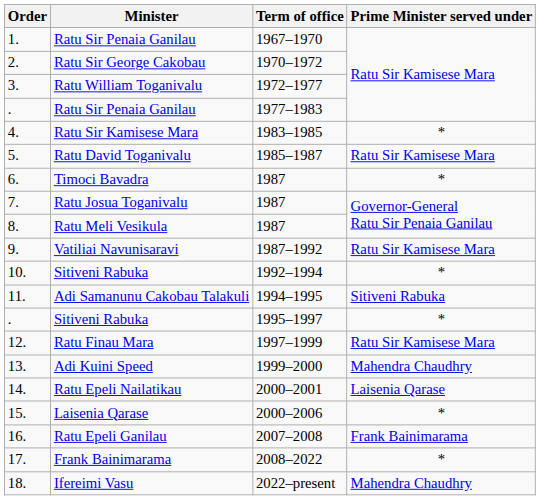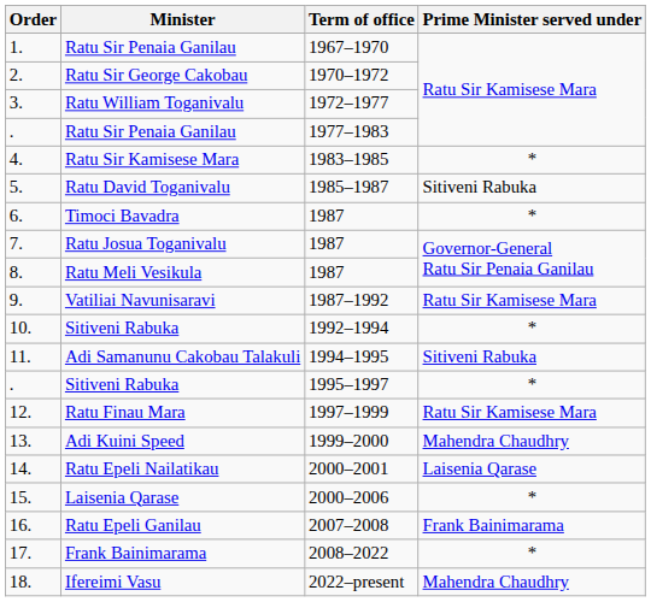 <table class="wikitable">
 <tr>
 <th>Order</th>
 <th>Minister</th>
 <th>Term of office</th>
 <th>Prime Minister served under</th>
 </tr>
 <tr>
 <td>1.</td>
 <td><a href='#'>Ratu Sir Penaia Ganilau</a></td>
 <td>1967–1970</td>
 <td rowspan=4><a href='#'>Ratu Sir Kamisese Mara</a></td>
 </tr>
 <tr>
 <td>2.</td>
 <td><a href='#'>Ratu Sir George Cakobau</a></td>
 <td>1970–1972</td>
 </tr>
 <tr>
 <td>3.</td>
 <td><a href='#'>Ratu William Toganivalu</a></td>
 <td>1972–1977</td>
 </tr>
 <tr>
 <td>.</td>
 <td><a href='#'>Ratu Sir Penaia Ganilau</a></td>
 <td>1977–1983</td>
 </tr>
 <tr>
 <td>4.</td>
 <td><a href='#'>Ratu Sir Kamisese Mara</a></td>
 <td>1983–1985</td>
 <td align=center>*</td>
 </tr>
 <tr>
 <td>5.</td>
 <td><a href='#'>Ratu David Toganivalu</a></td>
 <td>1985–1987</td>
-<td><a href='#'>Ratu Sir Kamisese Mara</a></td>
+<td>Sitiveni Rabuka</td>
 </tr>
 <tr>
 <td>6.</td>
 <td><a href='#'>Timoci Bavadra</a></td>
 <td>1987</td>
 <td align=center>*</td>
 </tr>
 <tr>
 <td>7.</td>
 <td><a href='#'>Ratu Josua Toganivalu</a></td>
 <td>1987</td>
 <td rowspan=2><a href='#'>Governor-General</a><br><a href='#'>Ratu Sir Penaia Ganilau</a></td>
 </tr>
 <tr>
 <td>8.</td>
 <td><a href='#'>Ratu Meli Vesikula</a></td>
 <td>1987</td>
 </tr>
 <tr>
 <td>9.</td>
 <td><a href='#'>Vatiliai Navunisaravi</a></td>
 <td>1987–1992</td>
 <td><a href='#'>Ratu Sir Kamisese Mara</a></td>
 </tr>
 <tr>
 <td>10.</td>
 <td><a href='#'>Sitiveni Rabuka</a></td>
 <td>1992–1994</td>
 <td align=center>*</td>
 </tr>
 <tr>
 <td>11.</td>
 <td><a href='#'>Adi Samanunu Cakobau Talakuli</a></td>
 <td>1994–1995</td>
 <td><a href='#'>Sitiveni Rabuka</a></td>
 </tr>
 <tr>
 <td>.</td>
 <td><a href='#'>Sitiveni Rabuka</a></td>
 <td>1995–1997</td>
 <td align=center>*</td>
 </tr>
 <tr>
 <td>12.</td>
 <td><a href='#'>Ratu Finau Mara</a></td>
 <td>1997–1999</td>
 <td><a href='#'>Ratu Sir Kamisese Mara</a></td>
 </tr>
 <tr>
 <td>13.</td>
 <td><a href='#'>Adi Kuini Speed</a></td>
 <td>1999–2000</td>
 <td><a href='#'>Mahendra Chaudhry</a></td>
 </tr>
 <tr>
 <td>14.</td>
 <td><a href='#'>Ratu Epeli Nailatikau</a></td>
 <td>2000–2001</td>
 <td><a href='#'>Laisenia Qarase</a></td>
 </tr>
 <tr>
 <td>15.</td>
 <td><a href='#'>Laisenia Qarase</a></td>
 <td>2000–2006</td>
 <td align=center>*</td>
 </tr>
 <tr>
 <td>16.</td>
 <td><a href='#'>Ratu Epeli Ganilau</a></td>
 <td>2007–2008</td>
 <td><a href='#'>Frank Bainimarama</a></td>
 </tr>
 <tr>
 <td>17.</td>
 <td><a href='#'>Frank Bainimarama</a></td>
 <td>2008–2022</td>
 <td align="center">*</td>
 </tr>
 <tr>
 <td>18.</td>
 <td><a href='#'>Ifereimi Vasu</a></td>
 <td>2022–present</td>
 <td><a href='#'>Mahendra Chaudhry</a></td>
 </tr>
 </table>
